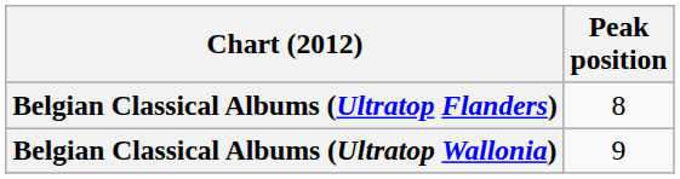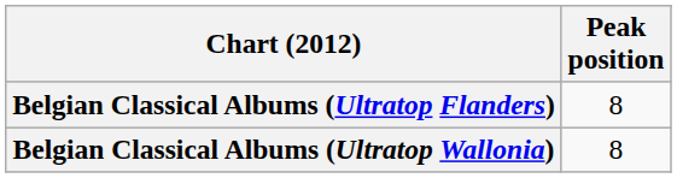 <table class="wikitable sortable plainrowheaders" style="text-align:center">
 <tr>
 <th scope="col">Chart (2012)</th>
 <th scope="col">Peak<br> position</th>
 </tr>
 <tr>
 <th scope="row">Belgian Classical Albums (<em><a href='#'>Ultratop</a> <a href='#'>Flanders</a></em>)</th>
 <td>8</td>
 </tr>
 <tr>
 <th scope="row">Belgian Classical Albums (<em>Ultratop <a href='#'>Wallonia</a></em>)</th>
-<td>9</td>
+<td>8</td>
 </tr>
 </table>
